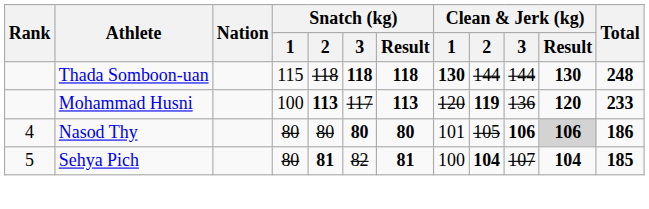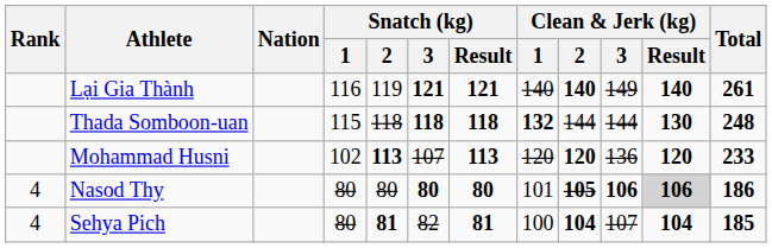 <table class="wikitable sortable" style="text-align:center;">
 <tr>
 <th rowspan=2>Rank</th>
 <th rowspan=2>Athlete</th>
 <th rowspan=2>Nation</th>
 <th colspan=4>Snatch (kg)</th>
 <th colspan=4>Clean & Jerk (kg)</th>
 <th rowspan=2>Total</th>
 </tr>
 <tr>
 <th>1</th>
 <th>2</th>
 <th>3</th>
 <th>Result</th>
 <th>1</th>
 <th>2</th>
 <th>3</th>
 <th>Result</th>
 </tr>
 <tr>
 <td></td>
+<td align=left><a href='#'>Lại Gia Thành</a></td>
+<td align=left></td>
+<td>116</td>
+<td>119</td>
+<td><strong>121</strong></td>
+<td><strong>121</strong></td>
+<td><s>140</s></td>
+<td><strong>140</strong></td>
+<td><s>149</s></td>
+<td><strong>140</strong></td>
+<td><strong>261</strong></td>
+</tr>
+<tr>
+<td></td>
 <td align=left><a href='#'>Thada Somboon-uan</a></td>
 <td align=left></td>
 <td>115</td>
 <td><s>118</s></td>
 <td><strong>118</strong></td>
 <td><strong>118</strong></td>
-<td><strong>130</strong></td>
+<td><strong>132</strong></td>
 <td><s>144</s></td>
 <td><s>144</s></td>
 <td><strong>130</strong></td>
 <td><strong>248</strong></td>
 </tr>
 <tr>
 <td></td>
 <td align=left><a href='#'>Mohammad Husni</a></td>
 <td align=left></td>
-<td>100</td>
+<td>102</td>
 <td><strong>113</strong></td>
-<td><s>117</s></td>
+<td><s>107</s></td>
 <td><strong>113</strong></td>
 <td><s>120</s></td>
-<td><strong>119</strong></td>
+<td><strong>120</strong></td>
 <td><s>136</s></td>
 <td><strong>120</strong></td>
 <td><strong>233</strong></td>
 </tr>
 <tr>
 <td>4</td>
 <td align=left><a href='#'>Nasod Thy</a></td>
 <td align=left></td>
 <td><s>80</s></td>
 <td><s>80</s></td>
 <td><strong>80</strong></td>
 <td><strong>80</strong></td>
 <td>101</td>
-<td><s>105</s></td>
+<td><strong><s>105</s></strong></td>
 <td><strong>106</strong></td>
 <td style="background: lightgrey;"><strong>106</strong></td>
 <td><strong>186</strong></td>
 </tr>
 <tr>
-<td>5</td>
+<td>4</td>
 <td align=left><a href='#'>Sehya Pich</a></td>
 <td align=left></td>
 <td><s>80</s></td>
 <td><strong>81</strong></td>
 <td><s>82</s></td>
 <td><strong>81</strong></td>
 <td>100</td>
 <td><strong>104</strong></td>
 <td><s>107</s></td>
 <td><strong>104</strong></td>
 <td><strong>185</strong></td>
 </tr>
 </table>
